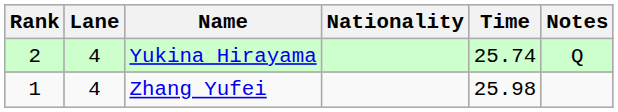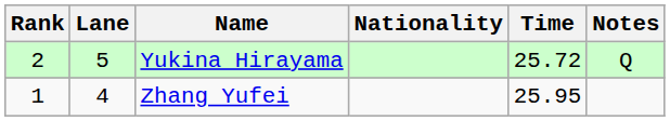 <table class="wikitable sortable" style="text-align:center">
 <tr>
 <th>Rank</th>
 <th>Lane</th>
 <th>Name</th>
 <th>Nationality</th>
 <th>Time</th>
 <th>Notes</th>
 </tr>
 <tr bgcolor=ccffcc>
 <td>2</td>
-<td>4</td>
+<td>5</td>
 <td align=left><a href='#'>Yukina Hirayama</a></td>
 <td align=left></td>
-<td>25.74</td>
+<td>25.72</td>
 <td>Q</td>
 </tr>
 <tr>
 <td>1</td>
 <td>4</td>
 <td align=left><a href='#'>Zhang Yufei</a></td>
 <td align=left></td>
-<td>25.98</td>
+<td>25.95</td>
 <td></td>
 </tr>
 </table>
